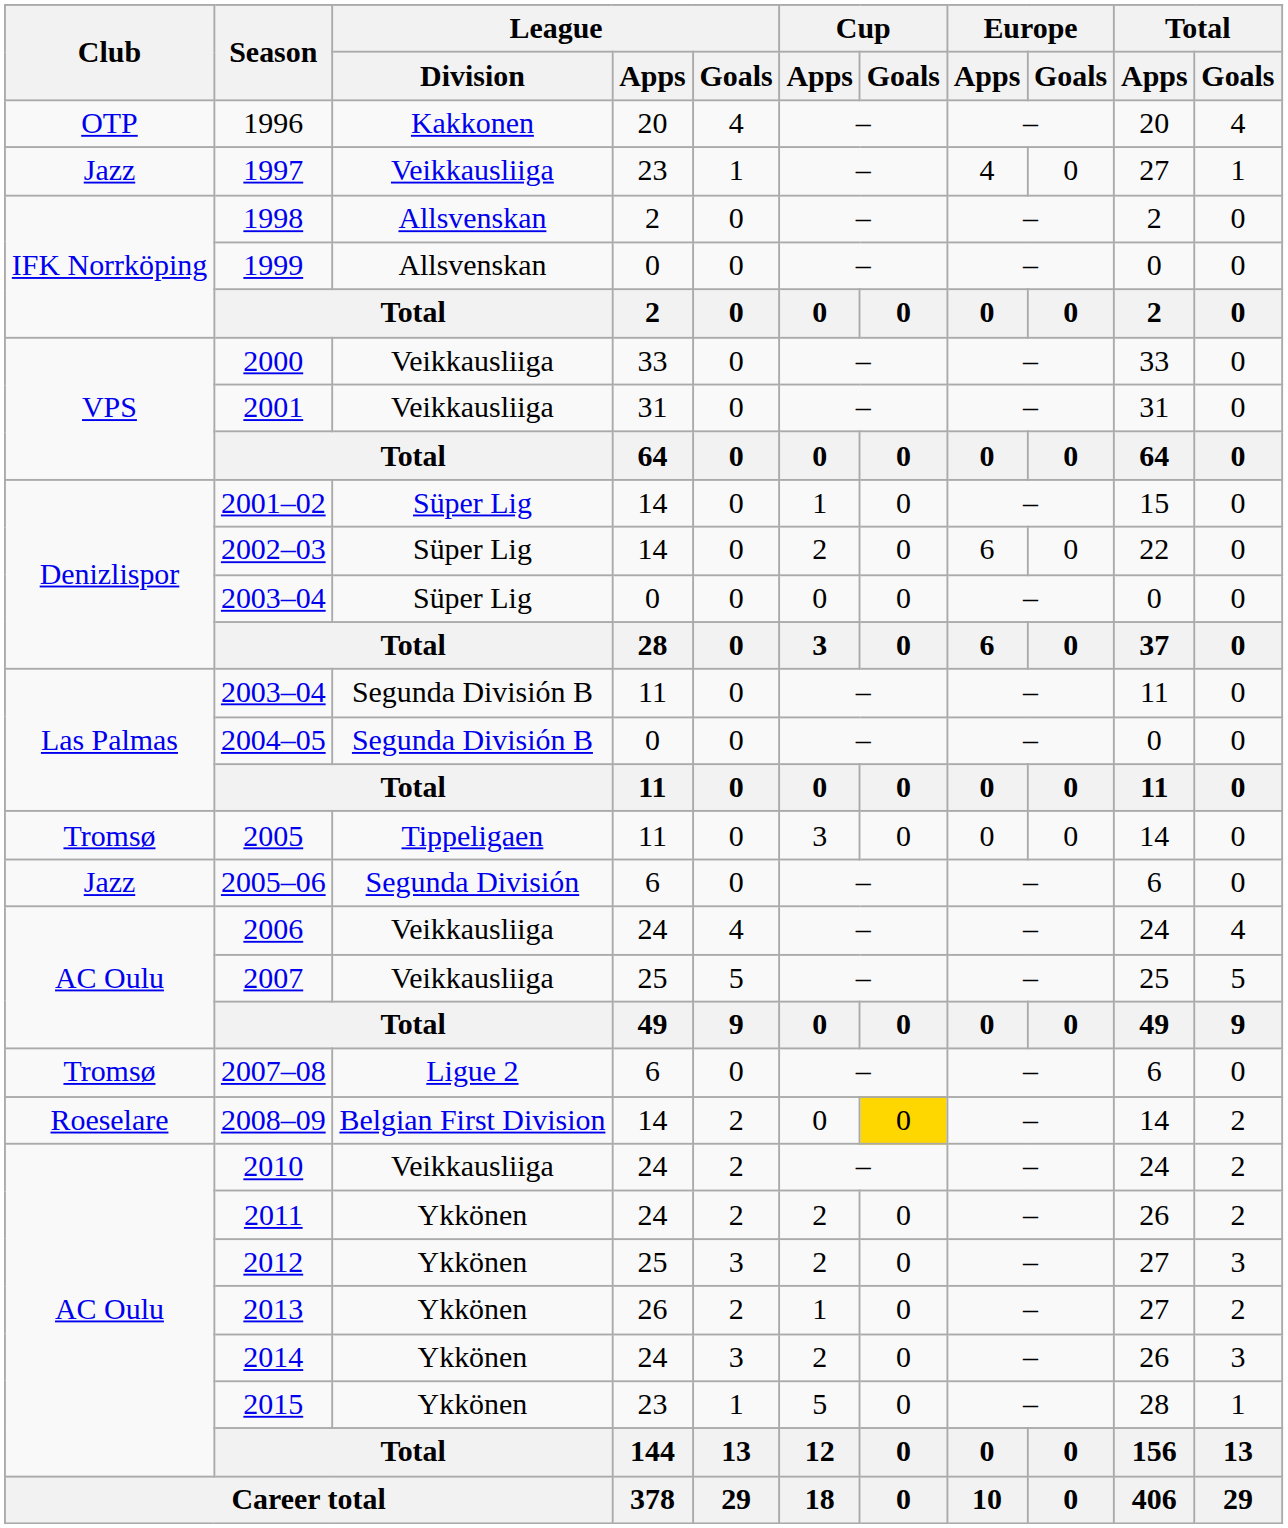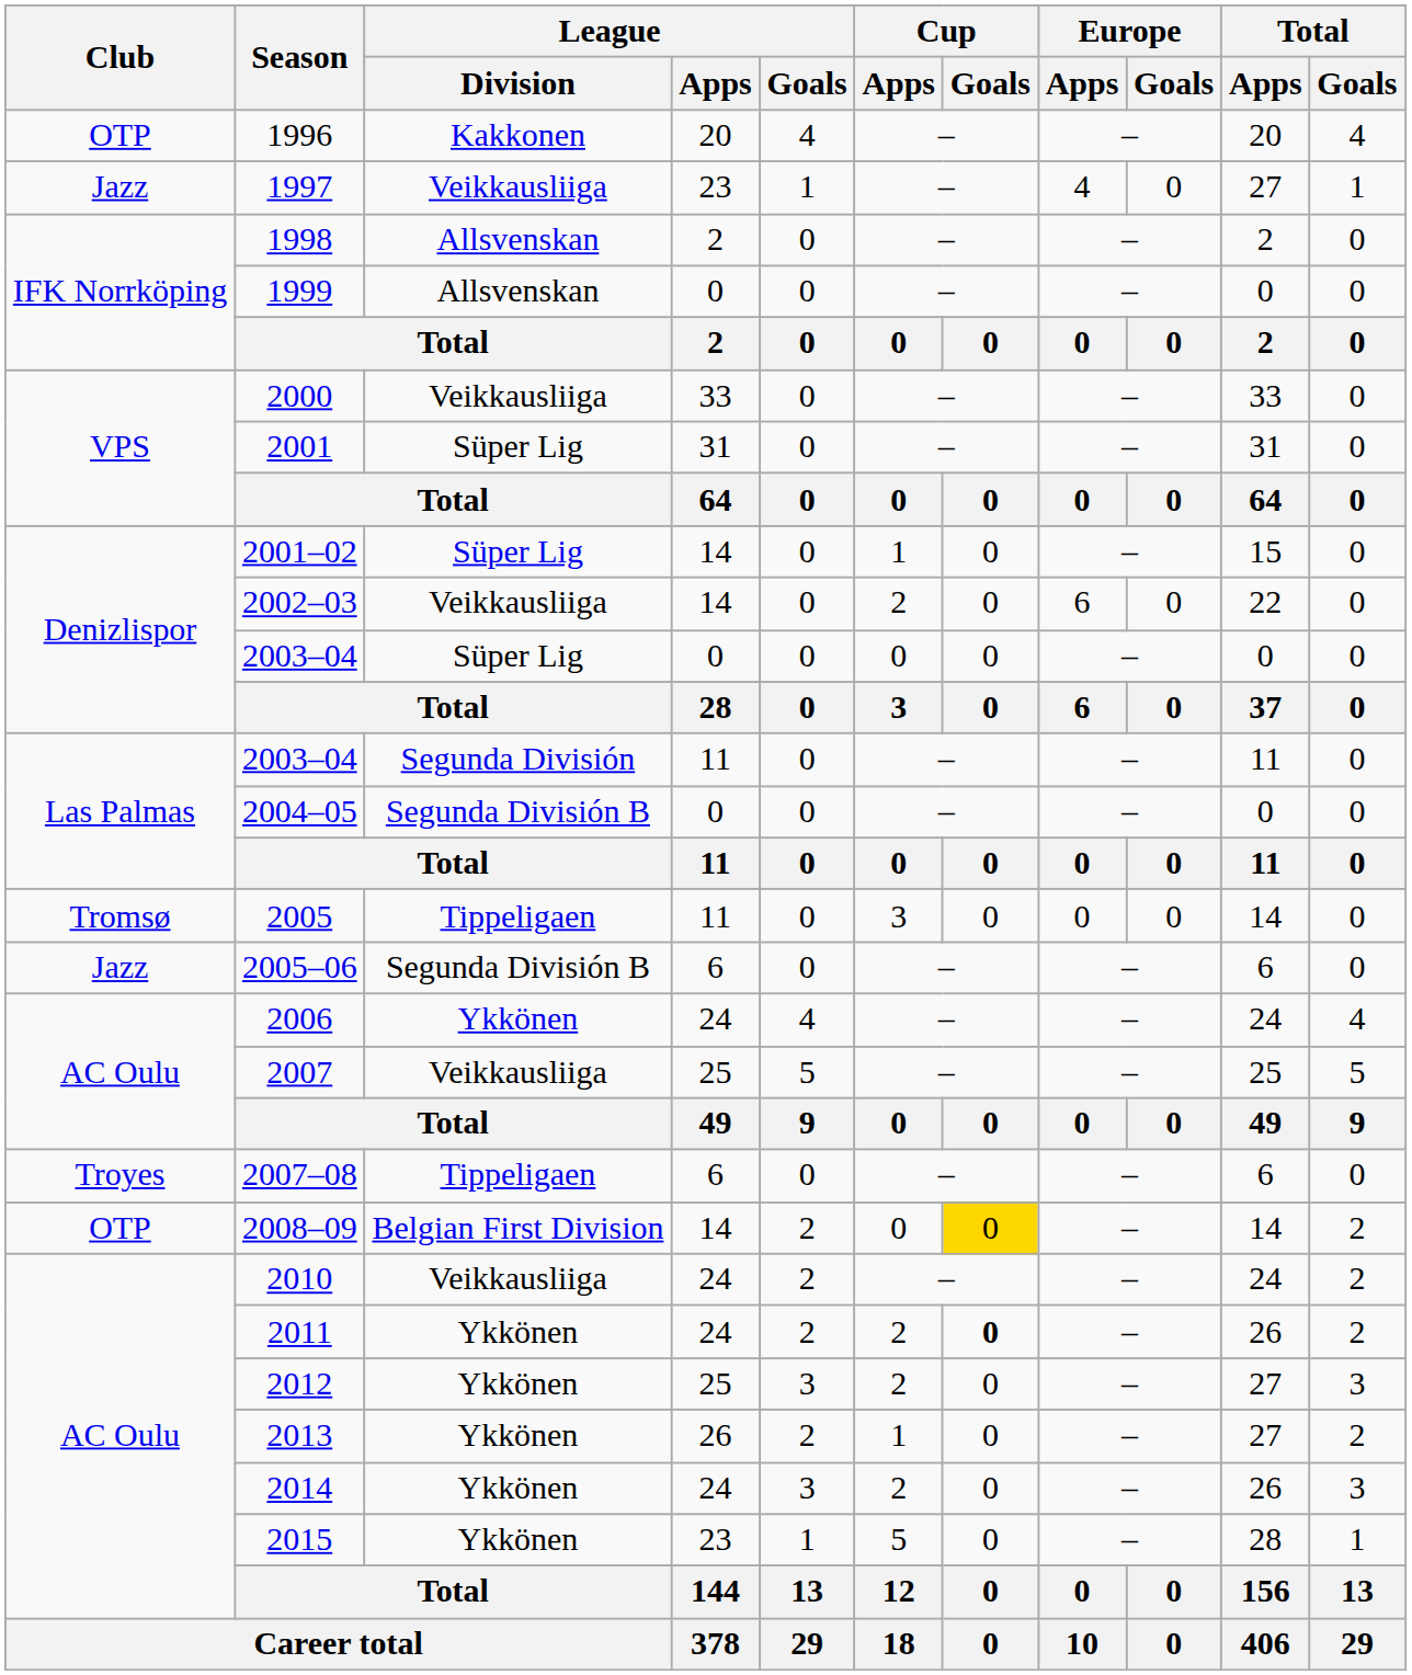 <table class="wikitable" style="text-align:center">
 <tr>
 <th rowspan="2">Club</th>
 <th rowspan="2">Season</th>
 <th colspan="3">League</th>
 <th colspan="2">Cup</th>
 <th colspan="2">Europe</th>
 <th colspan="2">Total</th>
 </tr>
 <tr>
 <th>Division</th>
 <th>Apps</th>
 <th>Goals</th>
 <th>Apps</th>
 <th>Goals</th>
 <th>Apps</th>
 <th>Goals</th>
 <th>Apps</th>
 <th>Goals</th>
 </tr>
 <tr>
 <td><a href='#'>OTP</a></td>
 <td>1996</td>
 <td><a href='#'>Kakkonen</a></td>
 <td>20</td>
 <td>4</td>
 <td colspan=2>–</td>
 <td colspan=2>–</td>
 <td>20</td>
 <td>4</td>
 </tr>
 <tr>
 <td><a href='#'>Jazz</a></td>
 <td><a href='#'>1997</a></td>
 <td><a href='#'>Veikkausliiga</a></td>
 <td>23</td>
 <td>1</td>
 <td colspan=2>–</td>
 <td>4</td>
 <td>0</td>
 <td>27</td>
 <td>1</td>
 </tr>
 <tr>
 <td rowspan=3><a href='#'>IFK Norrköping</a></td>
 <td><a href='#'>1998</a></td>
 <td><a href='#'>Allsvenskan</a></td>
 <td>2</td>
 <td>0</td>
 <td colspan=2>–</td>
 <td colspan=2>–</td>
 <td>2</td>
 <td>0</td>
 </tr>
 <tr>
 <td><a href='#'>1999</a></td>
 <td>Allsvenskan</td>
 <td>0</td>
 <td>0</td>
 <td colspan=2>–</td>
 <td colspan=2>–</td>
 <td>0</td>
 <td>0</td>
 </tr>
 <tr>
 <th colspan=2>Total</th>
 <th>2</th>
 <th>0</th>
 <th>0</th>
 <th>0</th>
 <th>0</th>
 <th>0</th>
 <th>2</th>
 <th>0</th>
 </tr>
 <tr>
 <td rowspan=3><a href='#'>VPS</a></td>
 <td><a href='#'>2000</a></td>
 <td>Veikkausliiga</td>
 <td>33</td>
 <td>0</td>
 <td colspan=2>–</td>
 <td colspan=2>–</td>
 <td>33</td>
 <td>0</td>
 </tr>
 <tr>
 <td><a href='#'>2001</a></td>
-<td>Veikkausliiga</td>
+<td>Süper Lig</td>
 <td>31</td>
 <td>0</td>
 <td colspan=2>–</td>
 <td colspan=2>–</td>
 <td>31</td>
 <td>0</td>
 </tr>
 <tr>
 <th colspan=2>Total</th>
 <th>64</th>
 <th>0</th>
 <th>0</th>
 <th>0</th>
 <th>0</th>
 <th>0</th>
 <th>64</th>
 <th>0</th>
 </tr>
 <tr>
 <td rowspan=4><a href='#'>Denizlispor</a></td>
 <td><a href='#'>2001–02</a></td>
 <td><a href='#'>Süper Lig</a></td>
 <td>14</td>
 <td>0</td>
 <td>1</td>
 <td>0</td>
 <td colspan=2>–</td>
 <td>15</td>
 <td>0</td>
 </tr>
 <tr>
 <td><a href='#'>2002–03</a></td>
-<td>Süper Lig</td>
+<td>Veikkausliiga</td>
 <td>14</td>
 <td>0</td>
 <td>2</td>
 <td>0</td>
 <td>6</td>
 <td>0</td>
 <td>22</td>
 <td>0</td>
 </tr>
 <tr>
 <td><a href='#'>2003–04</a></td>
 <td>Süper Lig</td>
 <td>0</td>
 <td>0</td>
 <td>0</td>
 <td>0</td>
 <td colspan=2>–</td>
 <td>0</td>
 <td>0</td>
 </tr>
 <tr>
 <th colspan=2>Total</th>
 <th>28</th>
 <th>0</th>
 <th>3</th>
 <th>0</th>
 <th>6</th>
 <th>0</th>
 <th>37</th>
 <th>0</th>
 </tr>
 <tr>
 <td rowspan=3><a href='#'>Las Palmas</a></td>
 <td><a href='#'>2003–04</a></td>
-<td>Segunda División B</td>
+<td><a href='#'>Segunda División</a></td>
 <td>11</td>
 <td>0</td>
 <td colspan=2>–</td>
 <td colspan=2>–</td>
 <td>11</td>
 <td>0</td>
 </tr>
 <tr>
 <td><a href='#'>2004–05</a></td>
 <td><a href='#'>Segunda División B</a></td>
 <td>0</td>
 <td>0</td>
 <td colspan=2>–</td>
 <td colspan=2>–</td>
 <td>0</td>
 <td>0</td>
 </tr>
 <tr>
 <th colspan=2>Total</th>
 <th>11</th>
 <th>0</th>
 <th>0</th>
 <th>0</th>
 <th>0</th>
 <th>0</th>
 <th>11</th>
 <th>0</th>
 </tr>
 <tr>
 <td><a href='#'>Tromsø</a></td>
 <td><a href='#'>2005</a></td>
 <td><a href='#'>Tippeligaen</a></td>
 <td>11</td>
 <td>0</td>
 <td>3</td>
 <td>0</td>
 <td>0</td>
 <td>0</td>
 <td>14</td>
 <td>0</td>
 </tr>
 <tr>
 <td><a href='#'>Jazz</a></td>
 <td><a href='#'>2005–06</a></td>
-<td><a href='#'>Segunda División</a></td>
+<td>Segunda División B</td>
 <td>6</td>
 <td>0</td>
 <td colspan=2>–</td>
 <td colspan=2>–</td>
 <td>6</td>
 <td>0</td>
 </tr>
 <tr>
 <td rowspan=3><a href='#'>AC Oulu</a></td>
 <td><a href='#'>2006</a></td>
-<td>Veikkausliiga</td>
+<td><a href='#'>Ykkönen</a></td>
 <td>24</td>
 <td>4</td>
 <td colspan=2>–</td>
 <td colspan=2>–</td>
 <td>24</td>
 <td>4</td>
 </tr>
 <tr>
 <td><a href='#'>2007</a></td>
 <td>Veikkausliiga</td>
 <td>25</td>
 <td>5</td>
 <td colspan=2>–</td>
 <td colspan=2>–</td>
 <td>25</td>
 <td>5</td>
 </tr>
 <tr>
 <th colspan=2>Total</th>
 <th>49</th>
 <th>9</th>
 <th>0</th>
 <th>0</th>
 <th>0</th>
 <th>0</th>
 <th>49</th>
 <th>9</th>
 </tr>
 <tr>
-<td><a href='#'>Tromsø</a></td>
+<td><a href='#'>Troyes</a></td>
 <td><a href='#'>2007–08</a></td>
-<td><a href='#'>Ligue 2</a></td>
+<td><a href='#'>Tippeligaen</a></td>
 <td>6</td>
 <td>0</td>
 <td colspan=2>–</td>
 <td colspan=2>–</td>
 <td>6</td>
 <td>0</td>
 </tr>
 <tr>
-<td><a href='#'>Roeselare</a></td>
+<td><a href='#'>OTP</a></td>
 <td><a href='#'>2008–09</a></td>
 <td><a href='#'>Belgian First Division</a></td>
 <td>14</td>
 <td>2</td>
 <td>0</td>
 <td style="background: gold;">0</td>
 <td colspan=2>–</td>
 <td>14</td>
 <td>2</td>
 </tr>
 <tr>
 <td rowspan=7><a href='#'>AC Oulu</a></td>
 <td><a href='#'>2010</a></td>
 <td>Veikkausliiga</td>
 <td>24</td>
 <td>2</td>
 <td colspan=2>–</td>
 <td colspan=2>–</td>
 <td>24</td>
 <td>2</td>
 </tr>
 <tr>
 <td><a href='#'>2011</a></td>
 <td>Ykkönen</td>
 <td>24</td>
 <td>2</td>
 <td>2</td>
-<td>0</td>
+<td><strong>0</strong></td>
 <td colspan=2>–</td>
 <td>26</td>
 <td>2</td>
 </tr>
 <tr>
 <td><a href='#'>2012</a></td>
 <td>Ykkönen</td>
 <td>25</td>
 <td>3</td>
 <td>2</td>
 <td>0</td>
 <td colspan=2>–</td>
 <td>27</td>
 <td>3</td>
 </tr>
 <tr>
 <td><a href='#'>2013</a></td>
 <td>Ykkönen</td>
 <td>26</td>
 <td>2</td>
 <td>1</td>
 <td>0</td>
 <td colspan=2>–</td>
 <td>27</td>
 <td>2</td>
 </tr>
 <tr>
 <td><a href='#'>2014</a></td>
 <td>Ykkönen</td>
 <td>24</td>
 <td>3</td>
 <td>2</td>
 <td>0</td>
 <td colspan=2>–</td>
 <td>26</td>
 <td>3</td>
 </tr>
 <tr>
 <td><a href='#'>2015</a></td>
 <td>Ykkönen</td>
 <td>23</td>
 <td>1</td>
 <td>5</td>
 <td>0</td>
 <td colspan=2>–</td>
 <td>28</td>
 <td>1</td>
 </tr>
 <tr>
 <th colspan=2>Total</th>
 <th>144</th>
 <th>13</th>
 <th>12</th>
 <th>0</th>
 <th>0</th>
 <th>0</th>
 <th>156</th>
 <th>13</th>
 </tr>
 <tr>
 <th colspan="3">Career total</th>
 <th>378</th>
 <th>29</th>
 <th>18</th>
 <th>0</th>
 <th>10</th>
 <th>0</th>
 <th>406</th>
 <th>29</th>
 </tr>
 </table>
